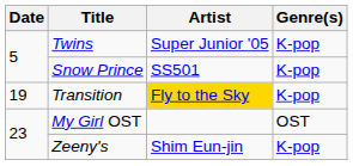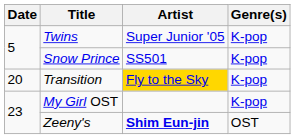 <table class="wikitable" style="text-align: left;">
 <tr>
 <th>Date</th>
 <th>Title</th>
 <th>Artist</th>
 <th>Genre(s)</th>
 </tr>
 <tr>
 <td rowspan="2">5</td>
 <td><em><a href='#'>Twins</a></em></td>
 <td><a href='#'>Super Junior '05</a></td>
 <td><a href='#'>K-pop</a></td>
 </tr>
 <tr>
 <td><em><a href='#'>Snow Prince</a></em></td>
 <td><a href='#'>SS501</a></td>
 <td><a href='#'>K-pop</a></td>
 </tr>
 <tr>
-<td rowspan="1">19</td>
+<td rowspan="1">20</td>
 <td><em>Transition</em></td>
 <td style="background: gold;"><a href='#'>Fly to the Sky</a></td>
 <td><a href='#'>K-pop</a></td>
 </tr>
 <tr>
 <td rowspan="2">23</td>
 <td><em><a href='#'>My Girl</a></em> OST</td>
 <td></td>
-<td>OST</td>
+<td><a href='#'>K-pop</a></td>
 </tr>
 <tr>
 <td><em>Zeeny's</em></td>
-<td><a href='#'>Shim Eun-jin</a></td>
-<td><a href='#'>K-pop</a></td>
+<td><strong><a href='#'>Shim Eun-jin</a></strong></td>
+<td>OST</td>
 </tr>
 </table>
